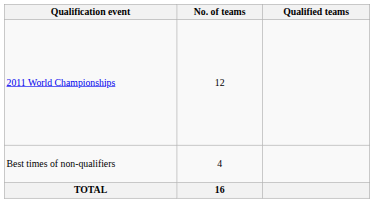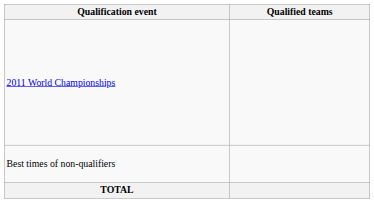 <table class=wikitable style="text-align:left" width=600>
 <tr>
 <th>Qualification event</th>
-<th>No. of teams</th>
 <th>Qualified teams</th>
 </tr>
 <tr>
 <td rowspan="1"><a href='#'>2011 World Championships</a></td>
-<td align=center rowspan="1">12</td>
 <td><br><br><br><br><br><br><br><br><br><br><br></td>
 </tr>
 <tr>
 <td rowspan="1">Best times of non-qualifiers</td>
-<td align=center rowspan="1">4</td>
 <td><br><br><br></td>
 </tr>
 <tr>
 <th>TOTAL</th>
-<th>16</th>
 <th></th>
 </tr>
 </table>
